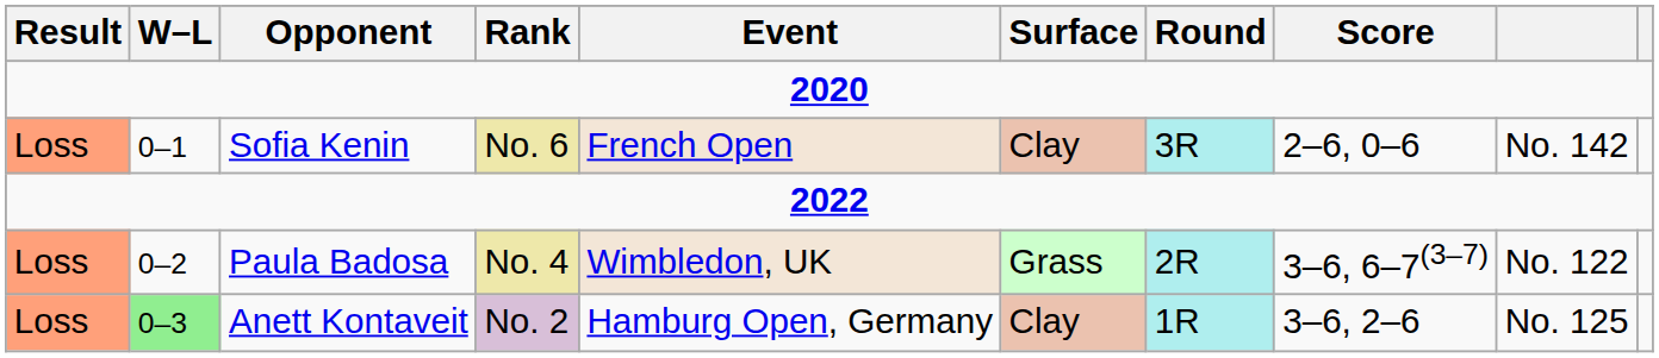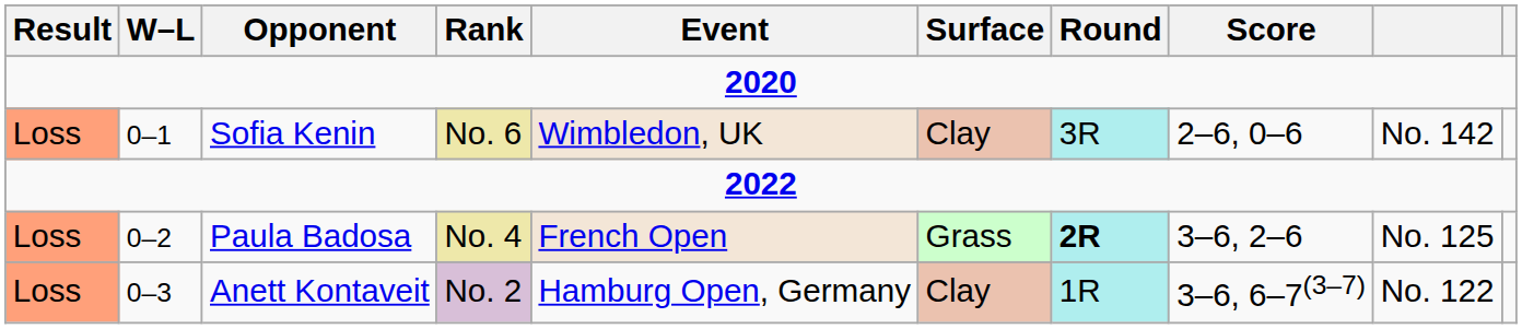 <table class="wikitable sortable">
 <tr>
 <th>Result</th>
 <th class=unsortable>W–L</th>
 <th>Opponent</th>
 <th>Rank</th>
 <th>Event</th>
 <th>Surface</th>
 <th>Round</th>
 <th class=unsortable>Score</th>
 <th></th>
 <th></th>
 </tr>
 <tr>
 <td colspan="10" align=center><strong><a href='#'>2020</a></strong></td>
 </tr>
 <tr>
 <td bgcolor="ffa07a">Loss</td>
 <td><small>0–1</small></td>
 <td> <a href='#'>Sofia Kenin</a></td>
 <td bgcolor="eee8aa">No. 6</td>
-<td bgcolor="f3e6d7"><a href='#'>French Open</a></td>
+<td bgcolor="f3e6d7"><a href='#'>Wimbledon</a>, UK</td>
 <td bgcolor="#ebc2af">Clay</td>
 <td bgcolor="afeeee">3R</td>
 <td>2–6, 0–6</td>
 <td>No. 142</td>
 <td></td>
 </tr>
 <tr>
 <td colspan="10" style="text-align:center"><strong><a href='#'>2022</a></strong></td>
 </tr>
 <tr>
 <td bgcolor="ffa07a">Loss</td>
 <td><small>0–2</small></td>
 <td> <a href='#'>Paula Badosa</a></td>
 <td bgcolor="eee8aa">No. 4</td>
-<td bgcolor="f3e6d7"><a href='#'>Wimbledon</a>, UK</td>
+<td bgcolor="f3e6d7"><a href='#'>French Open</a></td>
 <td bgcolor="#cfc">Grass</td>
-<td bgcolor="afeeee">2R</td>
-<td>3–6, 6–7<sup>(3–7)</sup></td>
-<td>No. 122</td>
+<td bgcolor="afeeee"><strong>2R</strong></td>
+<td>3–6, 2–6</td>
+<td>No. 125</td>
 <td></td>
 </tr>
 <tr>
 <td bgcolor="ffa07a">Loss</td>
-<td style="background: lightgreen;"><small>0–3</small></td>
+<td><small>0–3</small></td>
 <td> <a href='#'>Anett Kontaveit</a></td>
 <td bgcolor="thistle">No. 2</td>
 <td><a href='#'>Hamburg Open</a>, Germany</td>
 <td bgcolor="ebc2af">Clay</td>
 <td bgcolor="afeeee">1R</td>
-<td>3–6, 2–6</td>
-<td>No. 125</td>
+<td>3–6, 6–7<sup>(3–7)</sup></td>
+<td>No. 122</td>
 <td></td>
 </tr>
 </table>
